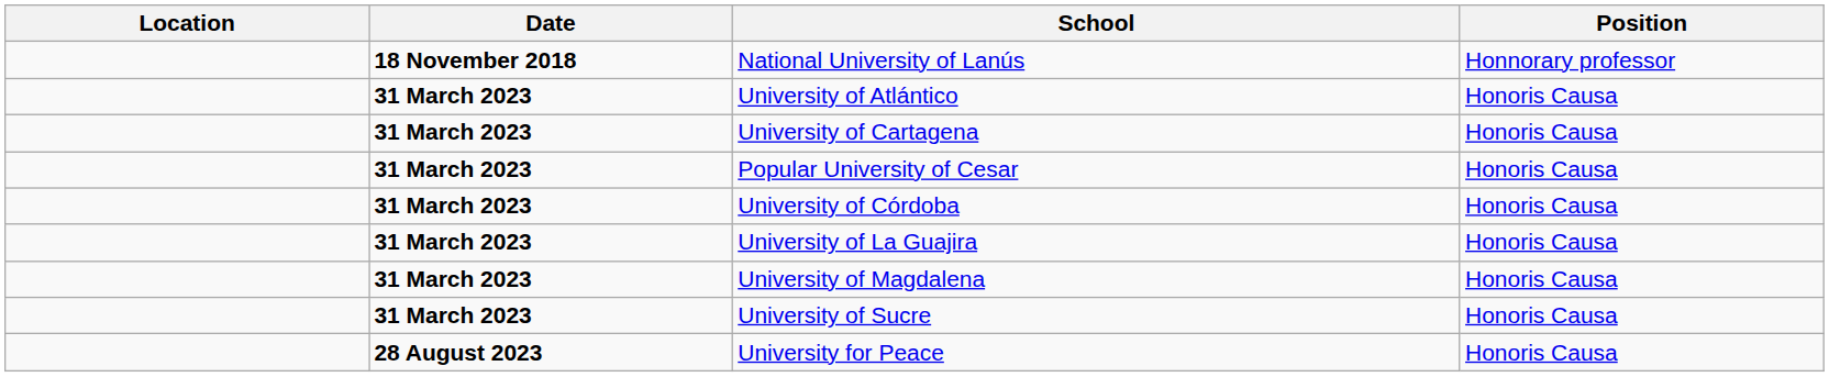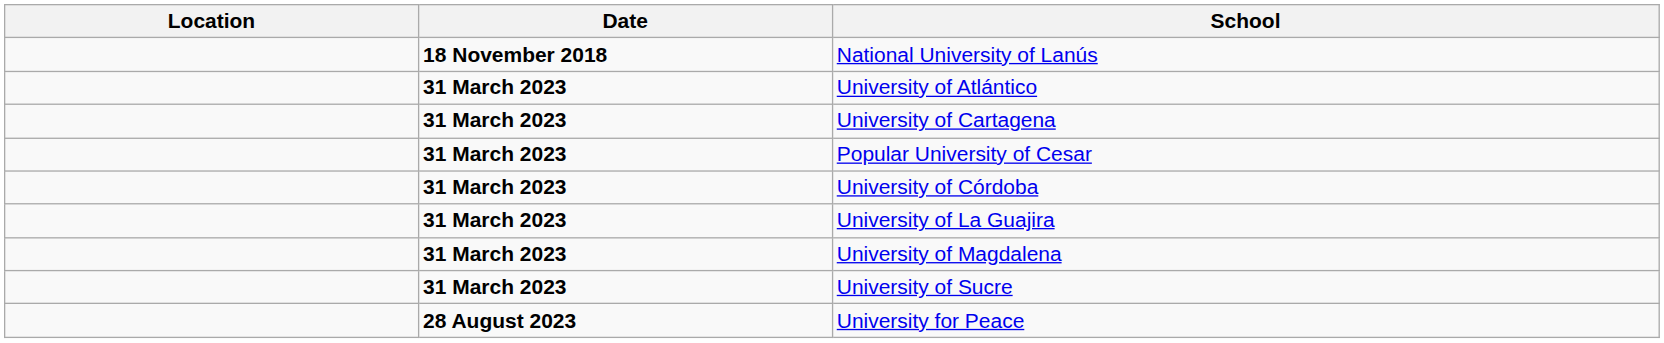 <table class="wikitable" style="width:100%;">
 <tr>
 <th style="width:20%;">Location</th>
 <th style="width:20%;">Date</th>
 <th style="width:40%;">School</th>
-<th style="width:20%;">Position</th>
 </tr>
 <tr>
 <td></td>
 <td><strong>18 November 2018</strong></td>
 <td><a href='#'>National University of Lanús</a></td>
-<td><a href='#'>Honnorary professor</a></td>
 </tr>
 <tr>
 <td></td>
 <td><strong>31 March 2023</strong></td>
 <td><a href='#'>University of Atlántico</a></td>
-<td><a href='#'>Honoris Causa</a></td>
 </tr>
 <tr>
 <td></td>
 <td><strong>31 March 2023</strong></td>
 <td><a href='#'>University of Cartagena</a></td>
-<td><a href='#'>Honoris Causa</a></td>
 </tr>
 <tr>
 <td></td>
 <td><strong>31 March 2023</strong></td>
 <td><a href='#'>Popular University of Cesar</a></td>
-<td><a href='#'>Honoris Causa</a></td>
 </tr>
 <tr>
 <td></td>
 <td><strong>31 March 2023</strong></td>
 <td><a href='#'>University of Córdoba</a></td>
-<td><a href='#'>Honoris Causa</a></td>
 </tr>
 <tr>
 <td></td>
 <td><strong>31 March 2023</strong></td>
 <td><a href='#'>University of La Guajira</a></td>
-<td><a href='#'>Honoris Causa</a></td>
 </tr>
 <tr>
 <td></td>
 <td><strong>31 March 2023</strong></td>
 <td><a href='#'>University of Magdalena</a></td>
-<td><a href='#'>Honoris Causa</a></td>
 </tr>
 <tr>
 <td></td>
 <td><strong>31 March 2023</strong></td>
 <td><a href='#'>University of Sucre</a></td>
-<td><a href='#'>Honoris Causa</a></td>
 </tr>
 <tr>
 <td></td>
 <td><strong>28 August 2023</strong></td>
 <td><a href='#'>University for Peace</a></td>
-<td><a href='#'>Honoris Causa</a></td>
 </tr>
 </table>
